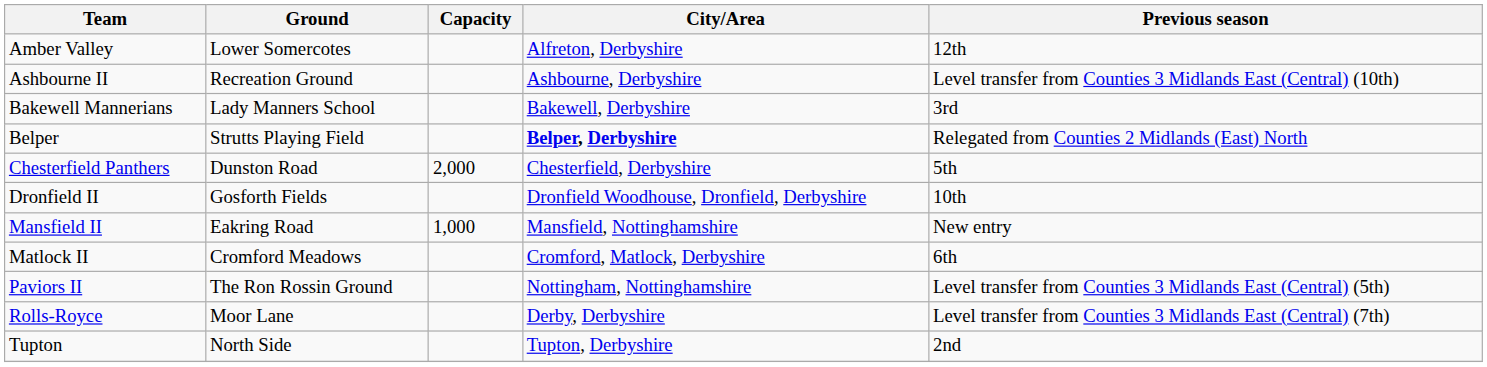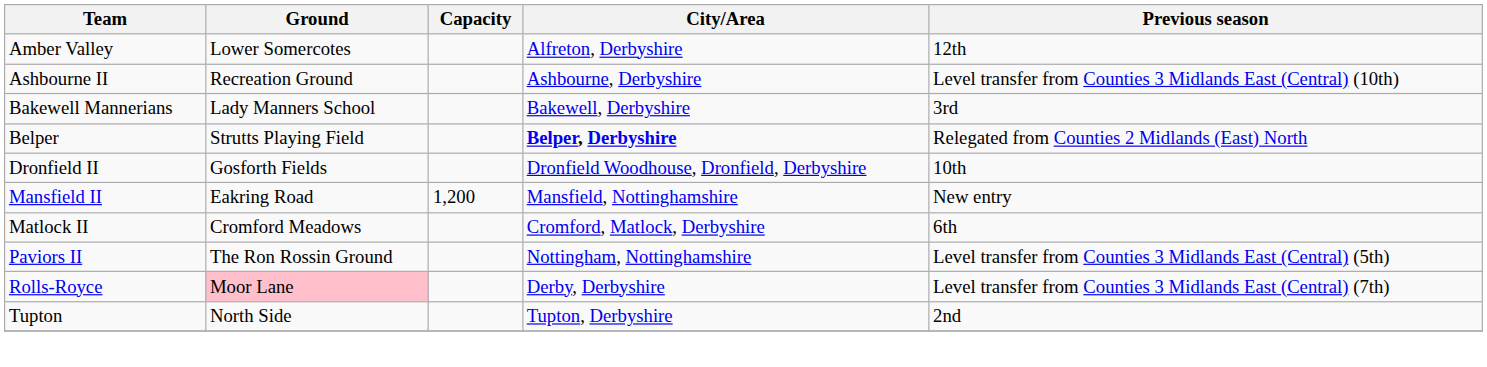 <table class="wikitable sortable" width=100%>
 <tr>
 <th>Team</th>
 <th>Ground</th>
 <th>Capacity</th>
 <th>City/Area</th>
 <th>Previous season</th>
 </tr>
 <tr>
 <td>Amber Valley</td>
 <td>Lower Somercotes</td>
 <td></td>
 <td><a href='#'>Alfreton</a>, <a href='#'>Derbyshire</a></td>
 <td>12th</td>
 </tr>
 <tr>
 <td>Ashbourne II</td>
 <td>Recreation Ground</td>
 <td></td>
 <td><a href='#'>Ashbourne</a>, <a href='#'>Derbyshire</a></td>
 <td>Level transfer from <a href='#'>Counties 3 Midlands East (Central)</a> (10th)</td>
 </tr>
 <tr>
 <td>Bakewell Mannerians</td>
 <td>Lady Manners School</td>
 <td></td>
 <td><a href='#'>Bakewell</a>, <a href='#'>Derbyshire</a></td>
 <td>3rd</td>
 </tr>
 <tr>
 <td>Belper</td>
 <td>Strutts Playing Field</td>
 <td></td>
 <td><strong><a href='#'>Belper</a>, <a href='#'>Derbyshire</a></strong></td>
 <td>Relegated from <a href='#'>Counties 2 Midlands (East) North</a></td>
 </tr>
 <tr>
-<td><a href='#'>Chesterfield Panthers</a></td>
-<td>Dunston Road</td>
-<td>2,000</td>
-<td><a href='#'>Chesterfield</a>, <a href='#'>Derbyshire</a></td>
-<td>5th</td>
-</tr>
-<tr>
 <td>Dronfield II</td>
 <td>Gosforth Fields</td>
 <td></td>
 <td><a href='#'>Dronfield Woodhouse</a>, <a href='#'>Dronfield</a>, <a href='#'>Derbyshire</a></td>
 <td>10th</td>
 </tr>
 <tr>
 <td><a href='#'>Mansfield II</a></td>
 <td>Eakring Road</td>
-<td>1,000</td>
+<td>1,200</td>
 <td><a href='#'>Mansfield</a>, <a href='#'>Nottinghamshire</a></td>
 <td>New entry</td>
 </tr>
 <tr>
 <td>Matlock II</td>
 <td>Cromford Meadows</td>
 <td></td>
 <td><a href='#'>Cromford</a>, <a href='#'>Matlock</a>, <a href='#'>Derbyshire</a></td>
 <td>6th</td>
 </tr>
 <tr>
 <td><a href='#'>Paviors II</a></td>
 <td>The Ron Rossin Ground</td>
 <td></td>
 <td><a href='#'>Nottingham</a>, <a href='#'>Nottinghamshire</a></td>
 <td>Level transfer from <a href='#'>Counties 3 Midlands East (Central)</a> (5th)</td>
 </tr>
 <tr>
 <td><a href='#'>Rolls-Royce</a></td>
-<td>Moor Lane</td>
+<td style="background: pink;">Moor Lane</td>
 <td></td>
 <td><a href='#'>Derby</a>, <a href='#'>Derbyshire</a></td>
 <td>Level transfer from <a href='#'>Counties 3 Midlands East (Central)</a> (7th)</td>
 </tr>
 <tr>
 <td>Tupton</td>
 <td>North Side</td>
 <td></td>
 <td><a href='#'>Tupton</a>, <a href='#'>Derbyshire</a></td>
 <td>2nd</td>
 </tr>
 <tr>
 </tr>
 </table>
